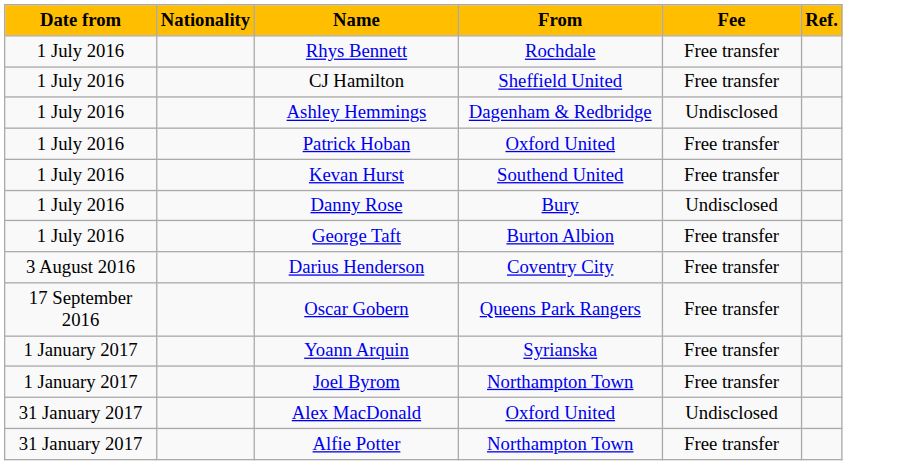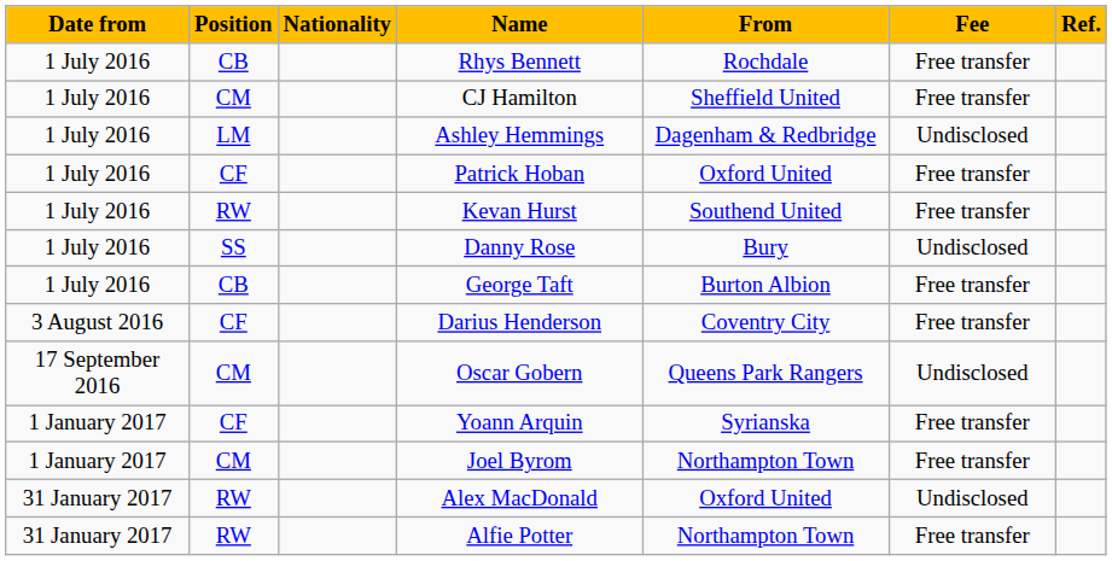 <table class="wikitable"  style="text-align:center; font-size:90%; ">
 <tr>
 <th style="background:#FFBF00; color:#000000; width:110px;">Date from</th>
+<th style="background:#FFBF00; color:#000000; width:50px;">Position</th>
 <th style="background:#FFBF00; color:#000000; width:50px;">Nationality</th>
 <th style="background:#FFBF00; color:#000000; width:150px;">Name</th>
 <th style="background:#FFBF00; color:#000000; width:150px;">From</th>
 <th style="background:#FFBF00; color:#000000; width:100px;">Fee</th>
 <th style="background:#FFBF00; color:#000000; width:25px;">Ref.</th>
 </tr>
 <tr>
 <td>1 July 2016</td>
+<td><a href='#'>CB</a></td>
 <td></td>
 <td><a href='#'>Rhys Bennett</a></td>
 <td><a href='#'>Rochdale</a></td>
 <td>Free transfer</td>
 <td></td>
 </tr>
 <tr>
 <td>1 July 2016</td>
+<td><a href='#'>CM</a></td>
 <td></td>
 <td>CJ Hamilton</td>
 <td><a href='#'>Sheffield United</a></td>
 <td>Free transfer</td>
 <td></td>
 </tr>
 <tr>
 <td>1 July 2016</td>
+<td><a href='#'>LM</a></td>
 <td></td>
 <td><a href='#'>Ashley Hemmings</a></td>
 <td><a href='#'>Dagenham & Redbridge</a></td>
 <td>Undisclosed</td>
 <td></td>
 </tr>
 <tr>
 <td>1 July 2016</td>
+<td><a href='#'>CF</a></td>
 <td></td>
 <td><a href='#'>Patrick Hoban</a></td>
 <td><a href='#'>Oxford United</a></td>
 <td>Free transfer</td>
 <td></td>
 </tr>
 <tr>
 <td>1 July 2016</td>
+<td><a href='#'>RW</a></td>
 <td></td>
 <td><a href='#'>Kevan Hurst</a></td>
 <td><a href='#'>Southend United</a></td>
 <td>Free transfer</td>
 <td></td>
 </tr>
 <tr>
 <td>1 July 2016</td>
+<td><a href='#'>SS</a></td>
 <td></td>
 <td><a href='#'>Danny Rose</a></td>
 <td><a href='#'>Bury</a></td>
 <td>Undisclosed</td>
 <td></td>
 </tr>
 <tr>
 <td>1 July 2016</td>
+<td><a href='#'>CB</a></td>
 <td></td>
 <td><a href='#'>George Taft</a></td>
 <td><a href='#'>Burton Albion</a></td>
 <td>Free transfer</td>
 <td></td>
 </tr>
 <tr>
 <td>3 August 2016</td>
+<td><a href='#'>CF</a></td>
 <td></td>
 <td><a href='#'>Darius Henderson</a></td>
 <td><a href='#'>Coventry City</a></td>
 <td>Free transfer</td>
 <td></td>
 </tr>
 <tr>
 <td>17 September 2016</td>
+<td><a href='#'>CM</a></td>
 <td></td>
 <td><a href='#'>Oscar Gobern</a></td>
 <td><a href='#'>Queens Park Rangers</a></td>
-<td>Free transfer</td>
+<td>Undisclosed</td>
 <td></td>
 </tr>
 <tr>
 <td>1 January 2017</td>
+<td><a href='#'>CF</a></td>
 <td></td>
 <td><a href='#'>Yoann Arquin</a></td>
 <td><a href='#'>Syrianska</a></td>
 <td>Free transfer</td>
 <td></td>
 </tr>
 <tr>
 <td>1 January 2017</td>
+<td><a href='#'>CM</a></td>
 <td></td>
 <td><a href='#'>Joel Byrom</a></td>
 <td><a href='#'>Northampton Town</a></td>
 <td>Free transfer</td>
 <td></td>
 </tr>
 <tr>
 <td>31 January 2017</td>
+<td><a href='#'>RW</a></td>
 <td></td>
 <td><a href='#'>Alex MacDonald</a></td>
 <td><a href='#'>Oxford United</a></td>
 <td>Undisclosed</td>
 <td></td>
 </tr>
 <tr>
 <td>31 January 2017</td>
+<td><a href='#'>RW</a></td>
 <td></td>
 <td><a href='#'>Alfie Potter</a></td>
 <td><a href='#'>Northampton Town</a></td>
 <td>Free transfer</td>
 <td></td>
 </tr>
 </table>
